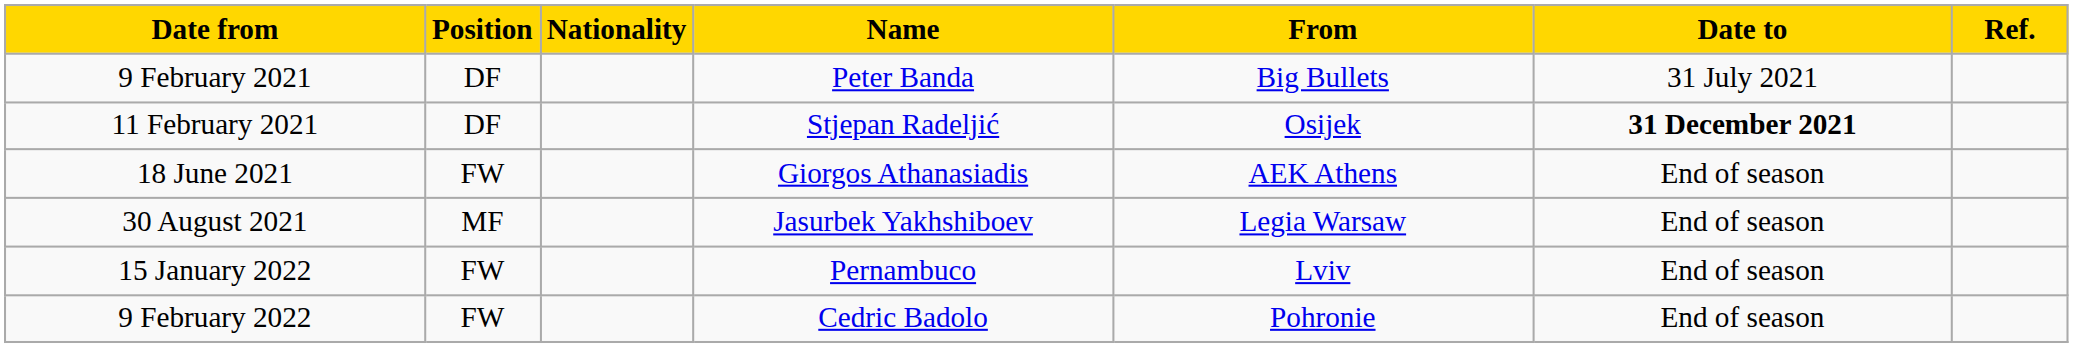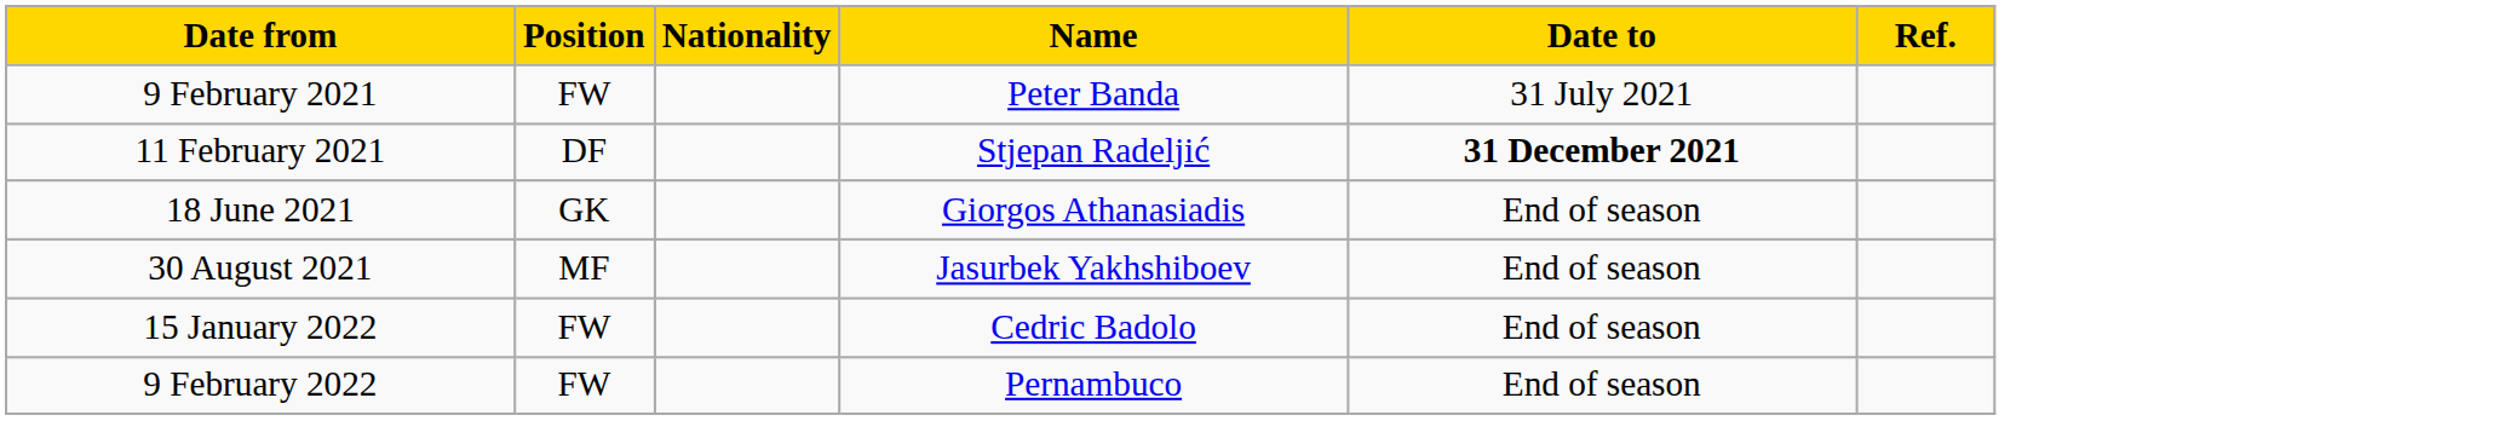 <table class="wikitable" style="text-align:center; font-size:90%; ">
 <tr>
 <th style="background:gold; color:black; width:200px;">Date from</th>
 <th style="background:gold; color:black; width:50px;">Position</th>
 <th style="background:gold; color:black; width:50px;">Nationality</th>
 <th style="background:gold; color:black; width:200px;">Name</th>
-<th style="background:gold; color:black; width:200px;">From</th>
 <th style="background:gold; color:black; width:200px;">Date to</th>
 <th style="background:gold; color:black; width:50px;">Ref.</th>
 </tr>
 <tr>
 <td>9 February 2021</td>
-<td>DF</td>
+<td>FW</td>
 <td></td>
 <td><a href='#'>Peter Banda</a></td>
-<td><a href='#'>Big Bullets</a></td>
 <td>31 July 2021</td>
 <td></td>
 </tr>
 <tr>
 <td>11 February 2021</td>
 <td>DF</td>
 <td></td>
 <td><a href='#'>Stjepan Radeljić</a></td>
-<td><a href='#'>Osijek</a></td>
 <td><strong>31 December 2021</strong></td>
 <td></td>
 </tr>
 <tr>
 <td>18 June 2021</td>
-<td>FW</td>
+<td>GK</td>
 <td></td>
 <td><a href='#'>Giorgos Athanasiadis</a></td>
-<td><a href='#'>AEK Athens</a></td>
 <td>End of season</td>
 <td></td>
 </tr>
 <tr>
 <td>30 August 2021</td>
 <td>MF</td>
 <td></td>
 <td><a href='#'>Jasurbek Yakhshiboev</a></td>
-<td><a href='#'>Legia Warsaw</a></td>
 <td>End of season</td>
 <td></td>
 </tr>
 <tr>
 <td>15 January 2022</td>
 <td>FW</td>
 <td></td>
-<td><a href='#'>Pernambuco</a></td>
-<td><a href='#'>Lviv</a></td>
+<td><a href='#'>Cedric Badolo</a></td>
 <td>End of season</td>
 <td></td>
 </tr>
 <tr>
 <td>9 February 2022</td>
 <td>FW</td>
 <td></td>
-<td><a href='#'>Cedric Badolo</a></td>
-<td><a href='#'>Pohronie</a></td>
+<td><a href='#'>Pernambuco</a></td>
 <td>End of season</td>
 <td></td>
 </tr>
 </table>
